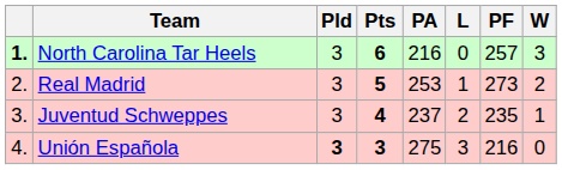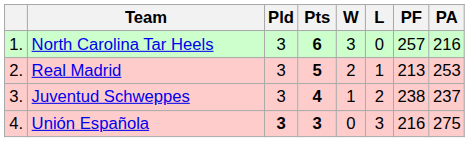 <table class=wikitable style="text-align:center">
 <tr>
 <th width=15></th>
 <th width=220>Team</th>
 <th width=20>Pld</th>
 <th width=30>Pts</th>
-<th width=20>PA</th>
+<th width=20>W</th>
 <th width=20>L</th>
 <th width=20>PF</th>
-<th width=20>W</th>
+<th width=20>PA</th>
 </tr>
 <tr style="background: #ccffcc;">
-<td><strong>1.</strong></td>
+<td>1.</td>
 <td align=left> <a href='#'>North Carolina Tar Heels</a></td>
 <td>3</td>
 <td><strong>6</strong></td>
-<td>216</td>
+<td>3</td>
 <td>0</td>
 <td>257</td>
-<td>3</td>
+<td>216</td>
 </tr>
 <tr style="background:#ffcccc;">
 <td>2.</td>
 <td align=left> <a href='#'>Real Madrid</a></td>
 <td>3</td>
 <td><strong>5</strong></td>
+<td>2</td>
+<td>1</td>
+<td>213</td>
 <td>253</td>
-<td>1</td>
-<td>273</td>
-<td>2</td>
 </tr>
 <tr style="background:#ffcccc;">
 <td>3.</td>
 <td align=left> <a href='#'>Juventud Schweppes</a></td>
 <td>3</td>
 <td><strong>4</strong></td>
+<td>1</td>
+<td>2</td>
+<td>238</td>
 <td>237</td>
-<td>2</td>
-<td>235</td>
-<td>1</td>
 </tr>
 <tr style="background:#ffcccc;">
 <td>4.</td>
 <td align=left> <a href='#'>Unión Española</a></td>
 <td><strong>3</strong></td>
 <td><strong>3</strong></td>
-<td>275</td>
+<td>0</td>
 <td>3</td>
 <td>216</td>
-<td>0</td>
+<td>275</td>
 </tr>
 </table>
